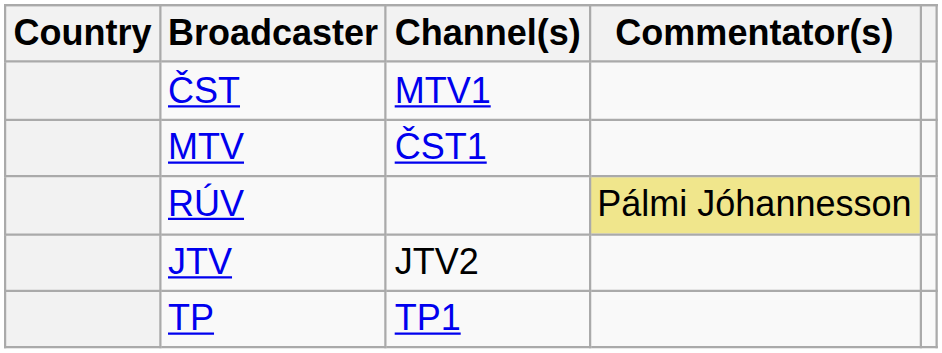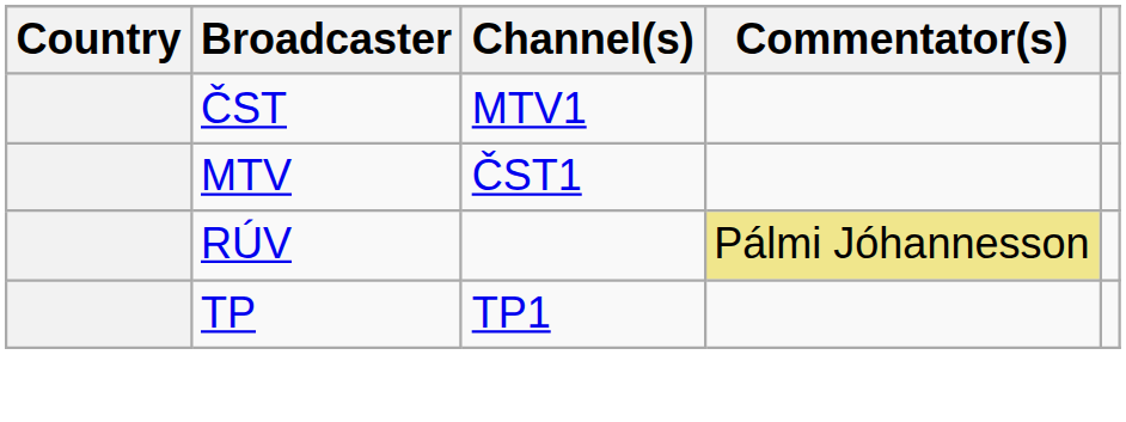 <table class="wikitable plainrowheaders">
 <tr>
 </tr>
 <tr>
 <th scope="col">Country</th>
 <th scope="col">Broadcaster</th>
 <th scope="col">Channel(s)</th>
 <th scope="col">Commentator(s)</th>
 <th scope="col"></th>
 </tr>
 <tr>
 <th scope="row"></th>
 <td><a href='#'>ČST</a></td>
 <td><a href='#'>MTV1</a></td>
 <td></td>
 <td style="text-align:center"></td>
 </tr>
 <tr>
 <th scope="row"></th>
 <td><a href='#'>MTV</a></td>
 <td><a href='#'>ČST1</a></td>
 <td></td>
 <td style="text-align:center"></td>
 </tr>
 <tr>
 <th scope="row"></th>
 <td><a href='#'>RÚV</a></td>
 <td></td>
 <td style="background: khaki;">Pálmi Jóhannesson</td>
 <td style="text-align:center"></td>
 </tr>
 <tr>
 <th scope="row"></th>
-<td><a href='#'>JTV</a></td>
-<td>JTV2</td>
-<td></td>
-<td style="text-align:center"></td>
-</tr>
-<tr>
-<th scope="row"></th>
 <td><a href='#'>TP</a></td>
 <td><a href='#'>TP1</a></td>
 <td></td>
 <td style="text-align:center"></td>
 </tr>
 </table>
